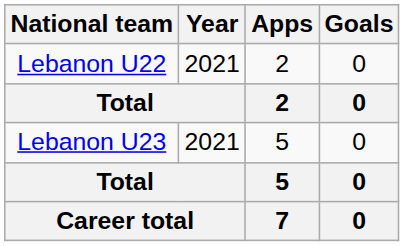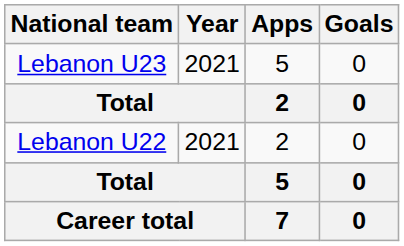 <table class="wikitable" style="text-align:center;">
 <tr>
 <th>National team</th>
 <th>Year</th>
 <th>Apps</th>
 <th>Goals</th>
 </tr>
 <tr>
-<td><a href='#'>Lebanon U22</a></td>
+<td><a href='#'>Lebanon U23</a></td>
 <td>2021</td>
-<td>2</td>
+<td>5</td>
 <td>0</td>
 </tr>
 <tr>
 <th colspan="2">Total</th>
 <th>2</th>
 <th>0</th>
 </tr>
 <tr>
-<td><a href='#'>Lebanon U23</a></td>
+<td><a href='#'>Lebanon U22</a></td>
 <td>2021</td>
-<td>5</td>
+<td>2</td>
 <td>0</td>
 </tr>
 <tr>
 <th colspan="2">Total</th>
 <th>5</th>
 <th>0</th>
 </tr>
 <tr>
 <th colspan="2">Career total</th>
 <th>7</th>
 <th>0</th>
 </tr>
 </table>
